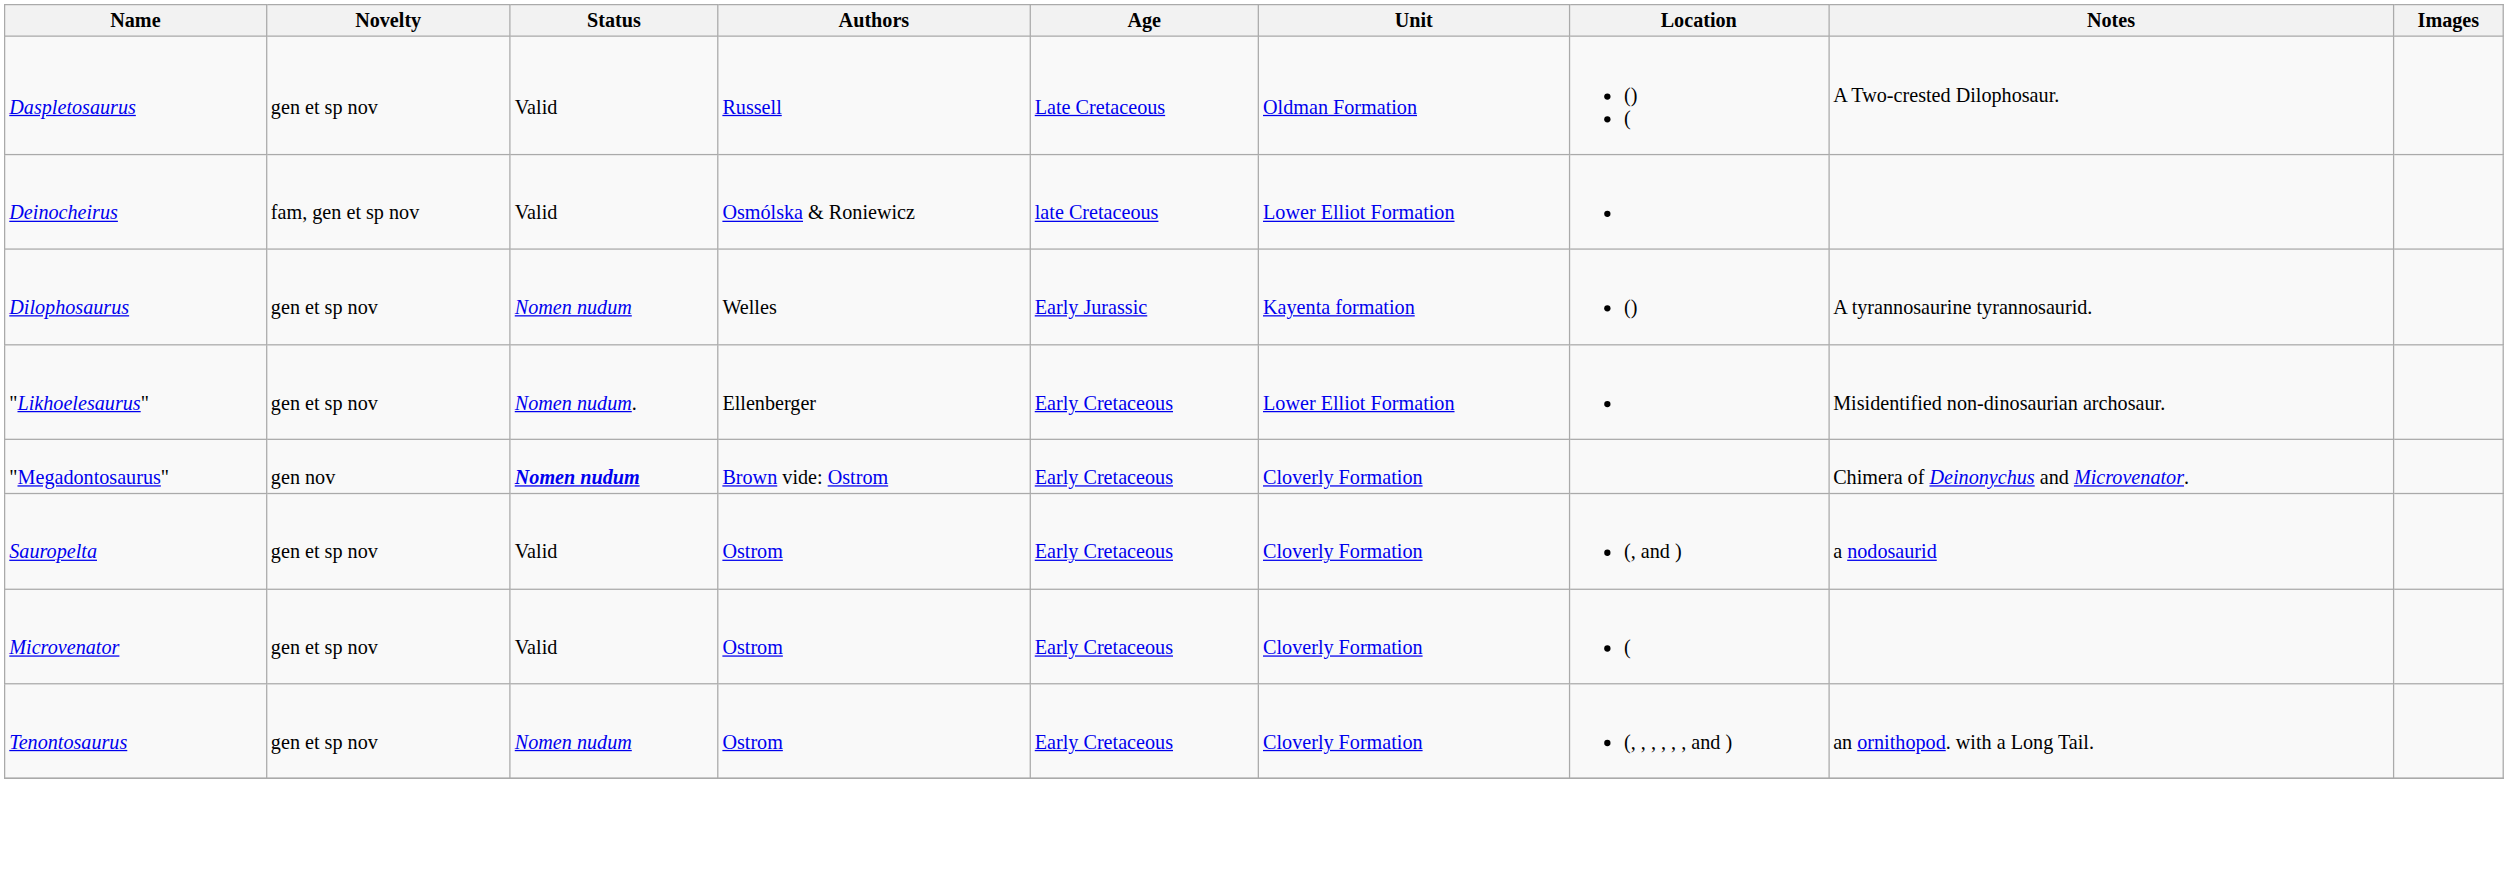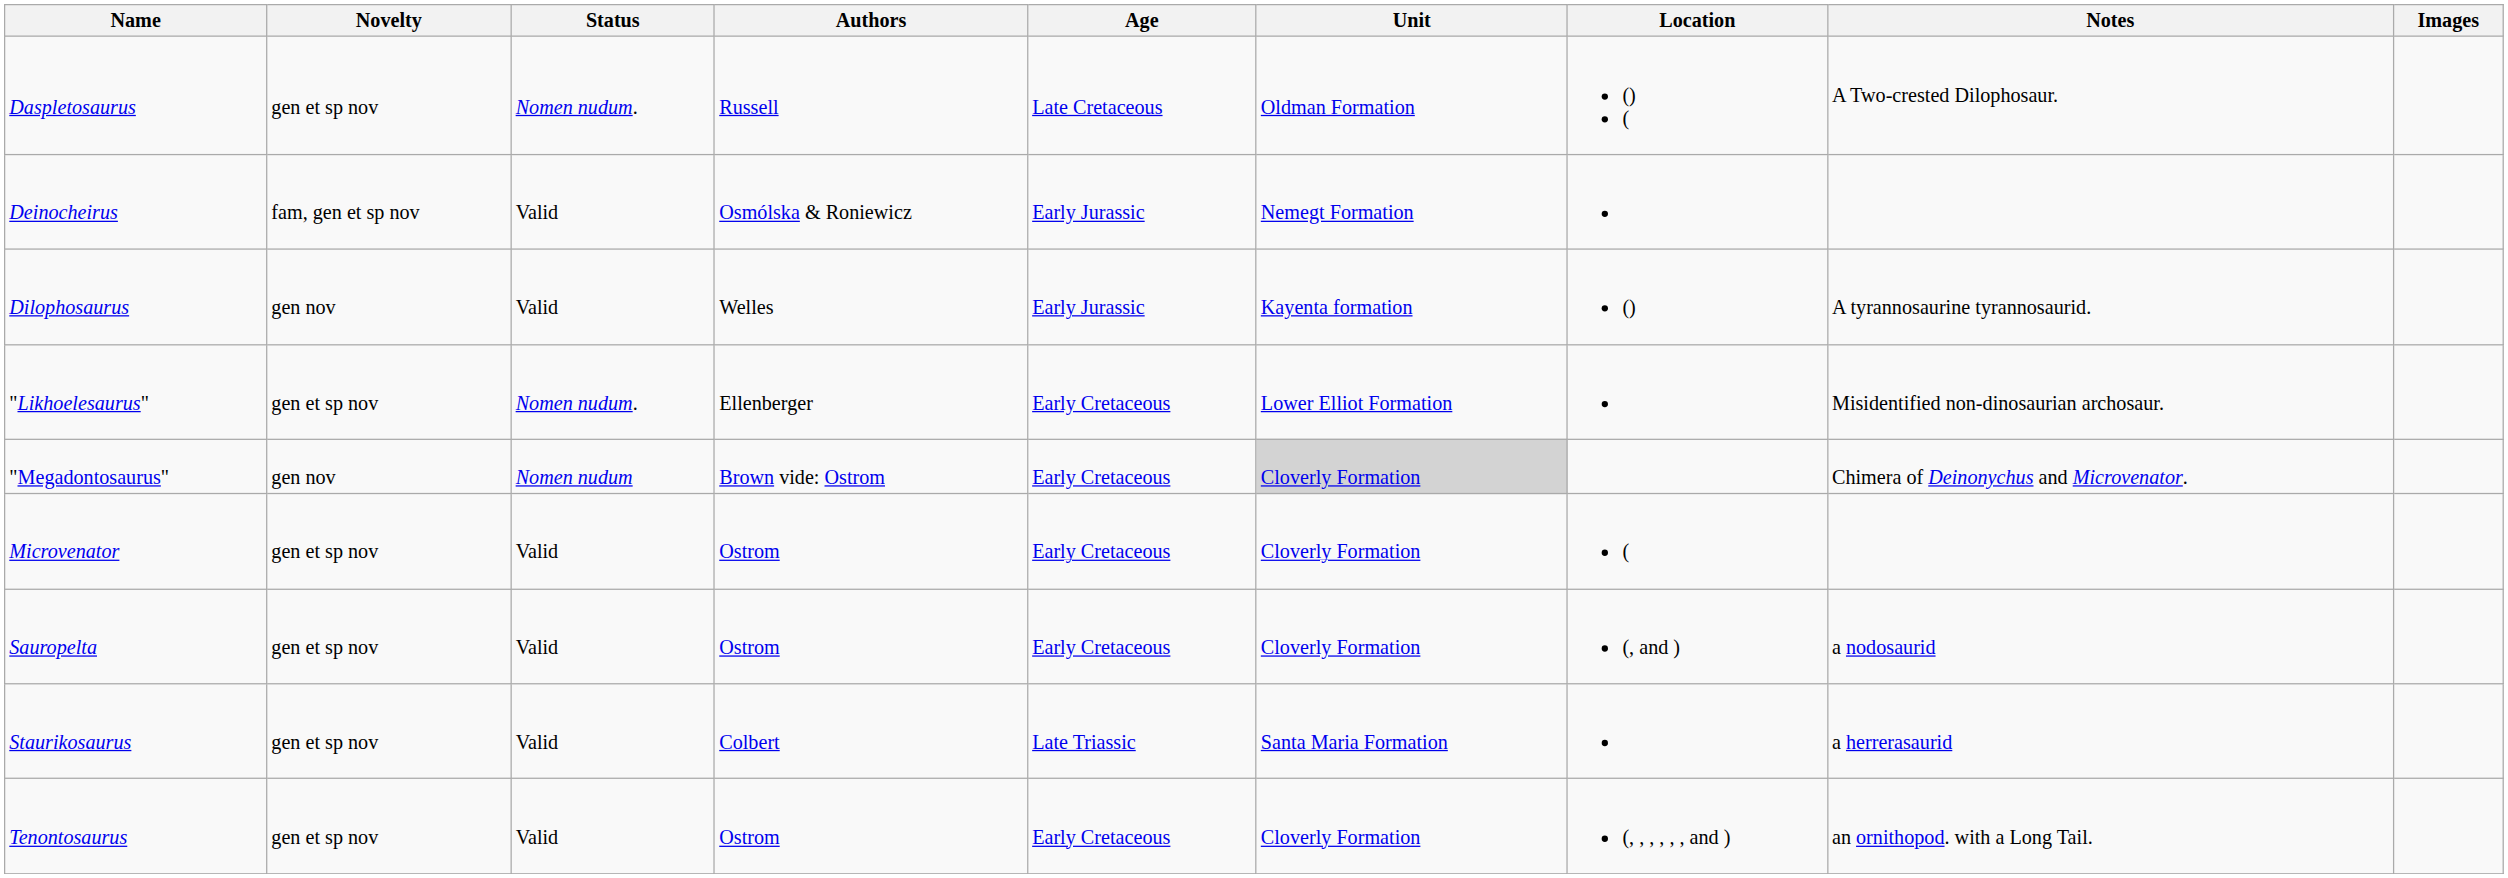 <table class="wikitable sortable" align="center" width="100%">
 <tr>
 <th>Name</th>
 <th>Novelty</th>
 <th>Status</th>
 <th>Authors</th>
 <th>Age</th>
 <th>Unit</th>
 <th>Location</th>
 <th>Notes</th>
 <th>Images</th>
 </tr>
 <tr>
 <td><br><em><a href='#'>Daspletosaurus</a></em></td>
 <td><br>gen et sp nov</td>
-<td><br>Valid</td>
+<td><br><em><a href='#'>Nomen nudum</a></em>.</td>
 <td><br><a href='#'>Russell</a></td>
 <td><br><a href='#'>Late Cretaceous</a></td>
 <td><br><a href='#'>Oldman Formation</a></td>
 <td><br><ul><li> ()</li><li> (</li></ul></td>
 <td>A Two-crested Dilophosaur.</td>
 <td><br></td>
 </tr>
 <tr>
 <td><br><em><a href='#'>Deinocheirus</a></em></td>
 <td><br>fam, gen et sp nov</td>
 <td><br>Valid</td>
 <td><br><a href='#'>Osmólska</a> & Roniewicz</td>
-<td><br><a href='#'>late Cretaceous</a></td>
-<td><br><a href='#'>Lower Elliot Formation</a></td>
+<td><br><a href='#'>Early Jurassic</a></td>
+<td><br><a href='#'>Nemegt Formation</a></td>
 <td><br><ul><li></li></ul></td>
 <td></td>
 <td><br></td>
 </tr>
 <tr>
 <td><br><em><a href='#'>Dilophosaurus</a></em></td>
-<td><br>gen et sp nov</td>
-<td><br><em><a href='#'>Nomen nudum</a></em></td>
+<td><br>gen nov</td>
+<td><br>Valid</td>
 <td><br>Welles</td>
 <td><br><a href='#'>Early Jurassic</a></td>
 <td><br><a href='#'>Kayenta formation</a></td>
 <td><br><ul><li> ()</li></ul></td>
 <td><br>A tyrannosaurine tyrannosaurid.</td>
 <td><br></td>
 </tr>
 <tr>
 <td><br>"<em><a href='#'>Likhoelesaurus</a></em>"</td>
 <td><br>gen et sp nov</td>
 <td><br><em><a href='#'>Nomen nudum</a></em>.</td>
 <td><br>Ellenberger</td>
 <td><br><a href='#'>Early Cretaceous</a></td>
 <td><br><a href='#'>Lower Elliot Formation</a></td>
 <td><br><ul><li></li></ul></td>
 <td><br>Misidentified non-dinosaurian archosaur.</td>
 <td></td>
 </tr>
 <tr>
 <td><br>"<a href='#'>Megadontosaurus</a>"</td>
 <td><br>gen nov</td>
-<td><strong><br><em><a href='#'>Nomen nudum</a></em></strong></td>
+<td><br><em><a href='#'>Nomen nudum</a></em></td>
 <td><br><a href='#'>Brown</a> vide: <a href='#'>Ostrom</a></td>
 <td><br><a href='#'>Early Cretaceous</a></td>
-<td><br><a href='#'>Cloverly Formation</a></td>
+<td style="background: lightgrey;"><br><a href='#'>Cloverly Formation</a></td>
 <td></td>
 <td><br>Chimera of <em><a href='#'>Deinonychus</a></em> and <em><a href='#'>Microvenator</a></em>.</td>
 <td></td>
+</tr>
+<tr>
+<td><br><em><a href='#'>Microvenator</a></em></td>
+<td><br>gen et sp nov</td>
+<td><br>Valid</td>
+<td><br><a href='#'>Ostrom</a></td>
+<td><br><a href='#'>Early Cretaceous</a></td>
+<td><br><a href='#'>Cloverly Formation</a></td>
+<td><br><ul><li> (</li></ul></td>
+<td></td>
+<td><br></td>
 </tr>
 <tr>
 <td><br><em><a href='#'>Sauropelta</a></em></td>
 <td><br>gen et sp nov</td>
 <td><br>Valid</td>
 <td><br><a href='#'>Ostrom</a></td>
 <td><br><a href='#'>Early Cretaceous</a></td>
 <td><br><a href='#'>Cloverly Formation</a></td>
 <td><br><ul><li> (,  and )</li></ul></td>
 <td><br>a <a href='#'>nodosaurid</a></td>
 <td><br></td>
 </tr>
 <tr>
-<td><br><em><a href='#'>Microvenator</a></em></td>
+<td><br><em><a href='#'>Staurikosaurus</a></em></td>
 <td><br>gen et sp nov</td>
 <td><br>Valid</td>
-<td><br><a href='#'>Ostrom</a></td>
-<td><br><a href='#'>Early Cretaceous</a></td>
-<td><br><a href='#'>Cloverly Formation</a></td>
-<td><br><ul><li> (</li></ul></td>
-<td></td>
+<td><br><a href='#'>Colbert</a></td>
+<td><br><a href='#'>Late Triassic</a></td>
+<td><br><a href='#'>Santa Maria Formation</a></td>
+<td><br><ul><li></li></ul></td>
+<td><br>a <a href='#'>herrerasaurid</a></td>
 <td><br></td>
 </tr>
 <tr>
 <td><br><em><a href='#'>Tenontosaurus</a></em></td>
 <td><br>gen et sp nov</td>
-<td><br><em><a href='#'>Nomen nudum</a></em></td>
+<td><br>Valid</td>
 <td><br><a href='#'>Ostrom</a></td>
 <td><br><a href='#'>Early Cretaceous</a></td>
 <td><br><a href='#'>Cloverly Formation</a></td>
 <td><br><ul><li> (, , , , , ,  and )</li></ul></td>
 <td><br>an <a href='#'>ornithopod</a>. with a Long Tail.</td>
 <td><br></td>
 </tr>
 <tr>
 </tr>
 </table>
